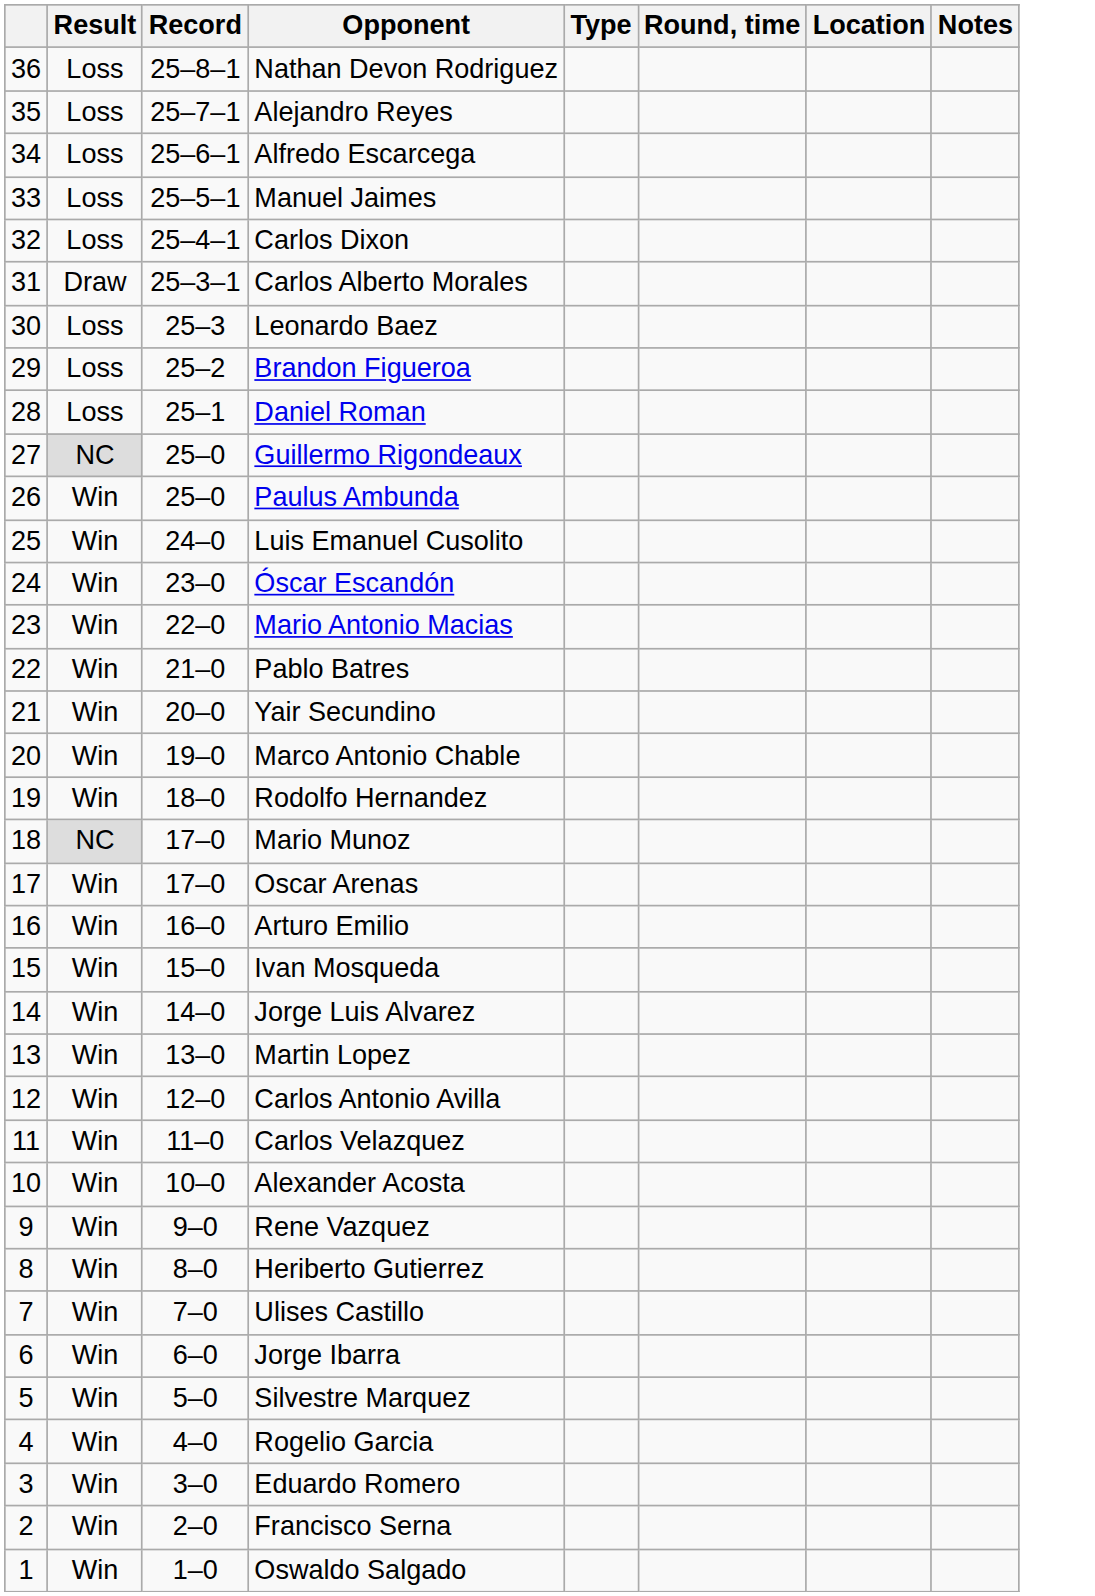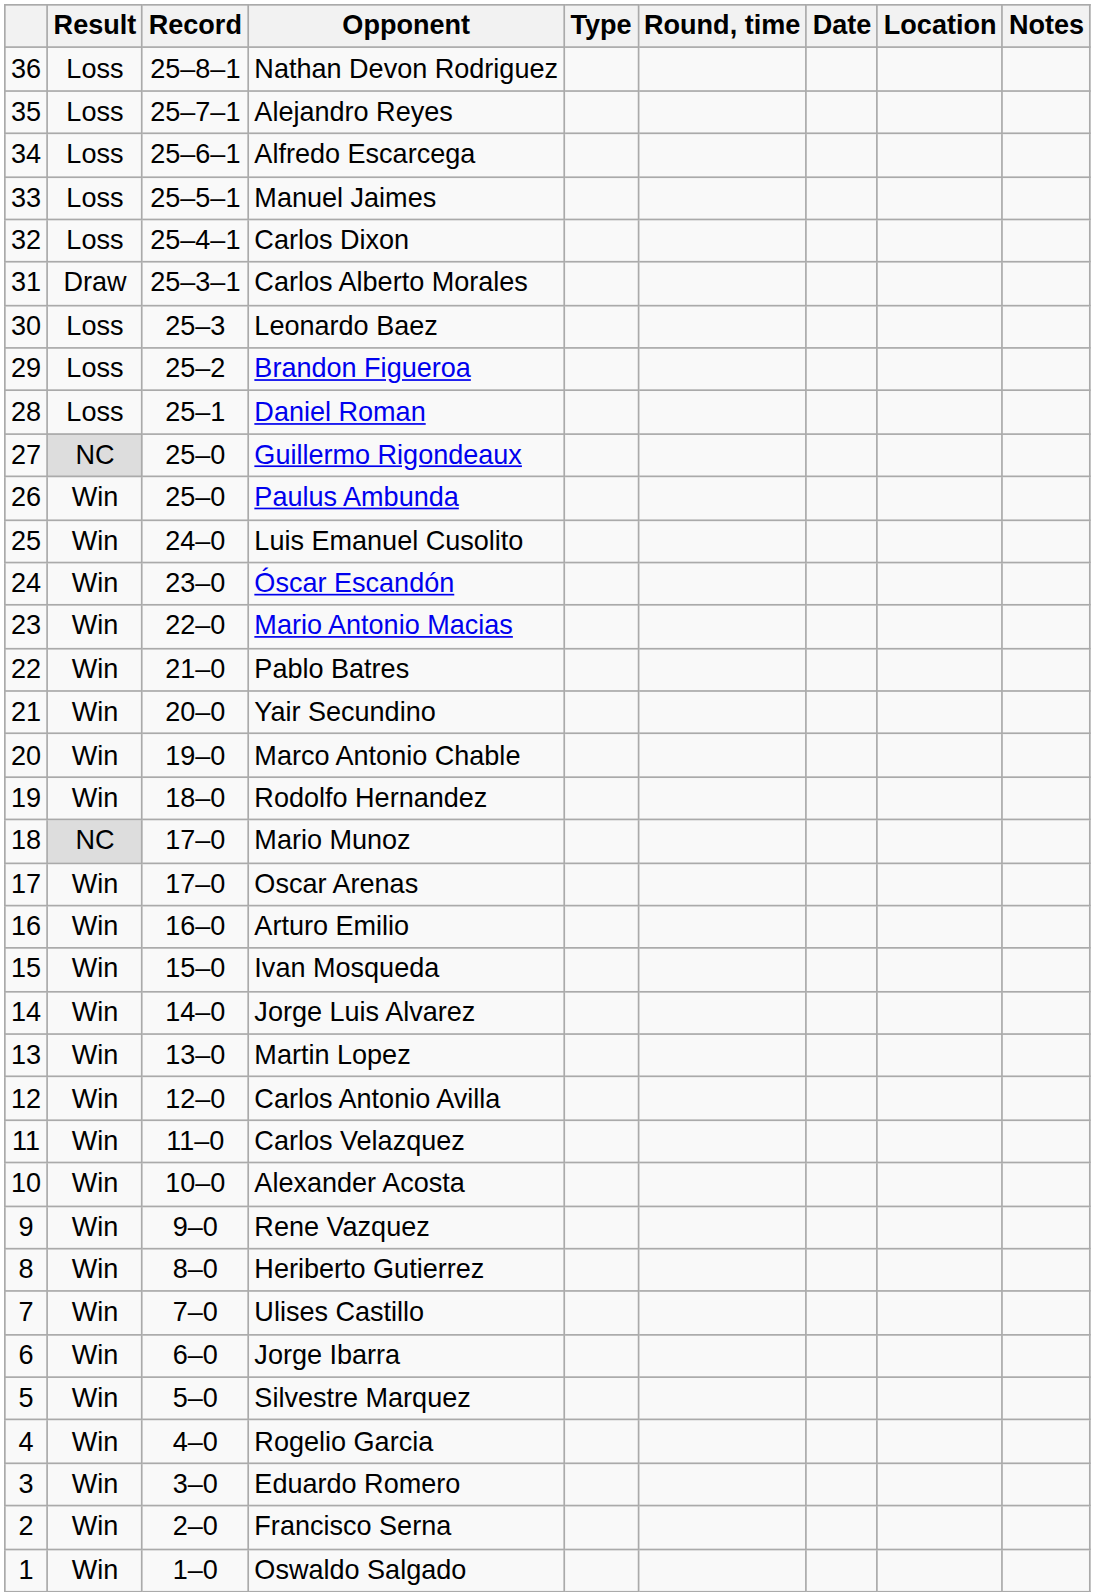 <table class=wikitable style=text-align:center>
 <tr>
 <th></th>
 <th>Result</th>
 <th>Record</th>
 <th>Opponent</th>
 <th>Type</th>
 <th>Round, time</th>
+<th>Date</th>
 <th>Location</th>
 <th>Notes</th>
 </tr>
 <tr>
 <td>36</td>
 <td>Loss</td>
 <td>25–8–1 </td>
 <td align=left>Nathan Devon Rodriguez</td>
+<td></td>
 <td></td>
 <td></td>
 <td align=left></td>
 <td align=left></td>
 </tr>
 <tr>
 <td>35</td>
 <td>Loss</td>
 <td>25–7–1 </td>
 <td align=left>Alejandro Reyes</td>
 <td></td>
 <td></td>
+<td></td>
 <td align=left></td>
 <td align=left></td>
 </tr>
 <tr>
 <td>34</td>
 <td>Loss</td>
 <td>25–6–1 </td>
 <td align=left>Alfredo Escarcega</td>
+<td></td>
 <td></td>
 <td></td>
 <td align=left></td>
 <td align=left></td>
 </tr>
 <tr>
 <td>33</td>
 <td>Loss</td>
 <td>25–5–1 </td>
 <td align=left>Manuel Jaimes</td>
 <td></td>
 <td></td>
+<td></td>
 <td align=left></td>
 <td align=left></td>
 </tr>
 <tr>
 <td>32</td>
 <td>Loss</td>
 <td>25–4–1 </td>
 <td align=left>Carlos Dixon</td>
+<td></td>
 <td></td>
 <td></td>
 <td align=left></td>
 <td align=left></td>
 </tr>
 <tr>
 <td>31</td>
 <td>Draw</td>
 <td>25–3–1 </td>
 <td align=left>Carlos Alberto Morales</td>
 <td></td>
 <td></td>
+<td></td>
 <td align=left></td>
 <td align=left></td>
 </tr>
 <tr>
 <td>30</td>
 <td>Loss</td>
 <td>25–3 </td>
 <td align=left>Leonardo Baez</td>
+<td></td>
 <td></td>
 <td></td>
 <td align=left></td>
 <td align=left></td>
 </tr>
 <tr>
 <td>29</td>
 <td>Loss</td>
 <td>25–2 </td>
 <td align=left><a href='#'>Brandon Figueroa</a></td>
 <td></td>
 <td></td>
+<td></td>
 <td align=left></td>
 <td align=left></td>
 </tr>
 <tr>
 <td>28</td>
 <td>Loss</td>
 <td>25–1 </td>
 <td align=left><a href='#'>Daniel Roman</a></td>
+<td></td>
 <td></td>
 <td></td>
 <td align=left></td>
 <td align=left></td>
 </tr>
 <tr>
 <td>27</td>
 <td style=background:#DDD>NC</td>
 <td>25–0 </td>
 <td align=left><a href='#'>Guillermo Rigondeaux</a></td>
 <td></td>
 <td></td>
+<td></td>
 <td align=left></td>
 <td align=left></td>
 </tr>
 <tr>
 <td>26</td>
 <td>Win</td>
 <td>25–0 </td>
 <td align=left><a href='#'>Paulus Ambunda</a></td>
+<td></td>
 <td></td>
 <td></td>
 <td align=left></td>
 <td align=left></td>
 </tr>
 <tr>
 <td>25</td>
 <td>Win</td>
 <td>24–0 </td>
 <td align=left>Luis Emanuel Cusolito</td>
 <td></td>
 <td></td>
+<td></td>
 <td align=left></td>
 <td align=left></td>
 </tr>
 <tr>
 <td>24</td>
 <td>Win</td>
 <td>23–0 </td>
 <td align=left><a href='#'>Óscar Escandón</a></td>
+<td></td>
 <td></td>
 <td></td>
 <td align=left></td>
 <td align=left></td>
 </tr>
 <tr>
 <td>23</td>
 <td>Win</td>
 <td>22–0 </td>
 <td align=left><a href='#'>Mario Antonio Macias</a></td>
 <td></td>
 <td></td>
+<td></td>
 <td align=left></td>
 <td align=left></td>
 </tr>
 <tr>
 <td>22</td>
 <td>Win</td>
 <td>21–0 </td>
 <td align=left>Pablo Batres</td>
+<td></td>
 <td></td>
 <td></td>
 <td align=left></td>
 <td align=left></td>
 </tr>
 <tr>
 <td>21</td>
 <td>Win</td>
 <td>20–0 </td>
 <td align=left>Yair Secundino</td>
 <td></td>
 <td></td>
+<td></td>
 <td align=left></td>
 <td align=left></td>
 </tr>
 <tr>
 <td>20</td>
 <td>Win</td>
 <td>19–0 </td>
 <td align=left>Marco Antonio Chable</td>
+<td></td>
 <td></td>
 <td></td>
 <td align=left></td>
 <td align=left></td>
 </tr>
 <tr>
 <td>19</td>
 <td>Win</td>
 <td>18–0 </td>
 <td align=left>Rodolfo Hernandez</td>
 <td></td>
 <td></td>
+<td></td>
 <td align=left></td>
 <td align=left></td>
 </tr>
 <tr>
 <td>18</td>
 <td style=background:#DDD>NC</td>
 <td>17–0 </td>
 <td align=left>Mario Munoz</td>
+<td></td>
 <td></td>
 <td></td>
 <td align=left></td>
 <td align=left></td>
 </tr>
 <tr>
 <td>17</td>
 <td>Win</td>
 <td>17–0</td>
 <td align=left>Oscar Arenas</td>
 <td></td>
 <td></td>
+<td></td>
 <td align=left></td>
 <td align=left></td>
 </tr>
 <tr>
 <td>16</td>
 <td>Win</td>
 <td>16–0</td>
 <td align=left>Arturo Emilio</td>
+<td></td>
 <td></td>
 <td></td>
 <td align=left></td>
 <td align=left></td>
 </tr>
 <tr>
 <td>15</td>
 <td>Win</td>
 <td>15–0</td>
 <td align=left>Ivan Mosqueda</td>
 <td></td>
 <td></td>
+<td></td>
 <td align=left></td>
 <td align=left></td>
 </tr>
 <tr>
 <td>14</td>
 <td>Win</td>
 <td>14–0</td>
 <td align=left>Jorge Luis Alvarez</td>
+<td></td>
 <td></td>
 <td></td>
 <td align=left></td>
 <td align=left></td>
 </tr>
 <tr>
 <td>13</td>
 <td>Win</td>
 <td>13–0</td>
 <td align=left>Martin Lopez</td>
 <td></td>
 <td></td>
+<td></td>
 <td align=left></td>
 <td align=left></td>
 </tr>
 <tr>
 <td>12</td>
 <td>Win</td>
 <td>12–0</td>
 <td align=left>Carlos Antonio Avilla</td>
+<td></td>
 <td></td>
 <td></td>
 <td align=left></td>
 <td align=left></td>
 </tr>
 <tr>
 <td>11</td>
 <td>Win</td>
 <td>11–0</td>
 <td align=left>Carlos Velazquez</td>
 <td></td>
 <td></td>
+<td></td>
 <td align=left></td>
 <td align=left></td>
 </tr>
 <tr>
 <td>10</td>
 <td>Win</td>
 <td>10–0</td>
 <td align=left>Alexander Acosta</td>
+<td></td>
 <td></td>
 <td></td>
 <td align=left></td>
 <td align=left></td>
 </tr>
 <tr>
 <td>9</td>
 <td>Win</td>
 <td>9–0</td>
 <td align=left>Rene Vazquez</td>
 <td></td>
 <td></td>
+<td></td>
 <td align=left></td>
 <td align=left></td>
 </tr>
 <tr>
 <td>8</td>
 <td>Win</td>
 <td>8–0</td>
 <td align=left>Heriberto Gutierrez</td>
+<td></td>
 <td></td>
 <td></td>
 <td align=left></td>
 <td align=left></td>
 </tr>
 <tr>
 <td>7</td>
 <td>Win</td>
 <td>7–0</td>
 <td align=left>Ulises Castillo</td>
 <td></td>
 <td></td>
+<td></td>
 <td align=left></td>
 <td align=left></td>
 </tr>
 <tr>
 <td>6</td>
 <td>Win</td>
 <td>6–0</td>
 <td align=left>Jorge Ibarra</td>
+<td></td>
 <td></td>
 <td></td>
 <td align=left></td>
 <td align=left></td>
 </tr>
 <tr>
 <td>5</td>
 <td>Win</td>
 <td>5–0</td>
 <td align=left>Silvestre Marquez</td>
 <td></td>
 <td></td>
+<td></td>
 <td align=left></td>
 <td align=left></td>
 </tr>
 <tr>
 <td>4</td>
 <td>Win</td>
 <td>4–0</td>
 <td align=left>Rogelio Garcia</td>
+<td></td>
 <td></td>
 <td></td>
 <td align=left></td>
 <td align=left></td>
 </tr>
 <tr>
 <td>3</td>
 <td>Win</td>
 <td>3–0</td>
 <td align=left>Eduardo Romero</td>
 <td></td>
 <td></td>
+<td></td>
 <td align=left></td>
 <td align=left></td>
 </tr>
 <tr>
 <td>2</td>
 <td>Win</td>
 <td>2–0</td>
 <td align=left>Francisco Serna</td>
+<td></td>
 <td></td>
 <td></td>
 <td align=left></td>
 <td align=left></td>
 </tr>
 <tr>
 <td>1</td>
 <td>Win</td>
 <td>1–0</td>
 <td align=left>Oswaldo Salgado</td>
 <td></td>
 <td></td>
+<td></td>
 <td align=left></td>
 <td align=left></td>
 </tr>
 </table>
